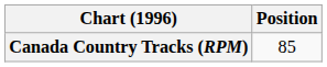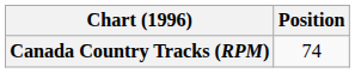 <table class="wikitable plainrowheaders" style="text-align:center">
 <tr>
 <th>Chart (1996)</th>
 <th>Position</th>
 </tr>
 <tr>
 <th scope="row">Canada Country Tracks (<em>RPM</em>)</th>
-<td>85</td>
+<td>74</td>
 </tr>
 </table>
